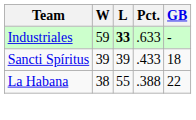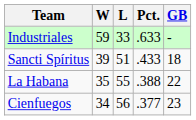 <table class="wikitable">
 <tr>
 <th>Team</th>
 <th>W</th>
 <th>L</th>
 <th>Pct.</th>
 <th><a href='#'>GB</a></th>
 </tr>
 <tr style="background-color:#ccffcc;">
 <td><a href='#'>Industriales</a></td>
 <td>59</td>
-<td><strong>33</strong></td>
+<td>33</td>
 <td>.633</td>
 <td>-</td>
 </tr>
 <tr>
 <td><a href='#'>Sancti Spíritus</a></td>
 <td>39</td>
-<td>39</td>
+<td>51</td>
 <td>.433</td>
 <td>18</td>
 </tr>
 <tr>
 <td><a href='#'>La Habana</a></td>
-<td>38</td>
+<td>35</td>
 <td>55</td>
 <td>.388</td>
 <td>22</td>
 </tr>
+<tr>
+<td><a href='#'>Cienfuegos</a></td>
+<td>34</td>
+<td>56</td>
+<td>.377</td>
+<td>23</td>
+</tr>
 </table>
